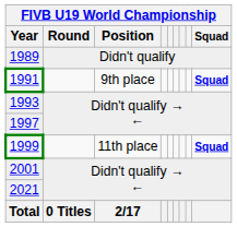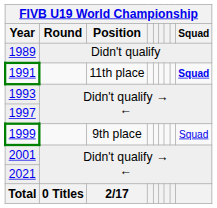 <table class="wikitable" style="text-align: center;">
 <tr>
 <th colspan=9><a href='#'>FIVB U19 World Championship</a></th>
 </tr>
 <tr>
 <th>Year</th>
 <th>Round</th>
 <th>Position</th>
 <th></th>
 <th></th>
 <th></th>
 <th></th>
 <th></th>
 <th><small>Squad</small></th>
 </tr>
 <tr bgcolor="efefef">
 <td> <a href='#'>1989</a></td>
 <td colspan="8">Didn't qualify</td>
 </tr>
 <tr>
 <td Style="border: 3px solid green"> <a href='#'>1991</a></td>
 <td></td>
-<td>9th place</td>
+<td>11th place</td>
 <td></td>
 <td></td>
 <td></td>
 <td></td>
 <td></td>
 <td><strong><small><a href='#'>Squad</a></small></strong></td>
 </tr>
 <tr bgcolor="efefef">
 <td> <a href='#'>1993</a></td>
 <td colspan="8" rowspan="2">Didn't qualify → <br> ←</td>
 </tr>
 <tr bgcolor="efefef">
 <td> <a href='#'>1997</a></td>
 </tr>
 <tr>
 <td Style="border: 3px solid green"> <a href='#'>1999</a></td>
 <td></td>
-<td>11th place</td>
+<td>9th place</td>
 <td></td>
 <td></td>
 <td></td>
 <td></td>
 <td></td>
-<td><strong><small><a href='#'>Squad</a></small></strong></td>
+<td><small><a href='#'>Squad</a></small></td>
 </tr>
 <tr bgcolor="efefef">
 <td> <a href='#'>2001</a></td>
 <td colspan="8" rowspan="2">Didn't qualify → <br> ←</td>
 </tr>
 <tr bgcolor="efefef">
 <td> <a href='#'>2021</a></td>
 </tr>
 <tr>
 <th>Total</th>
 <th>0 Titles</th>
 <th>2/17</th>
 <th></th>
 <th></th>
 <th></th>
 <th></th>
 <th></th>
 <th></th>
 </tr>
 </table>
